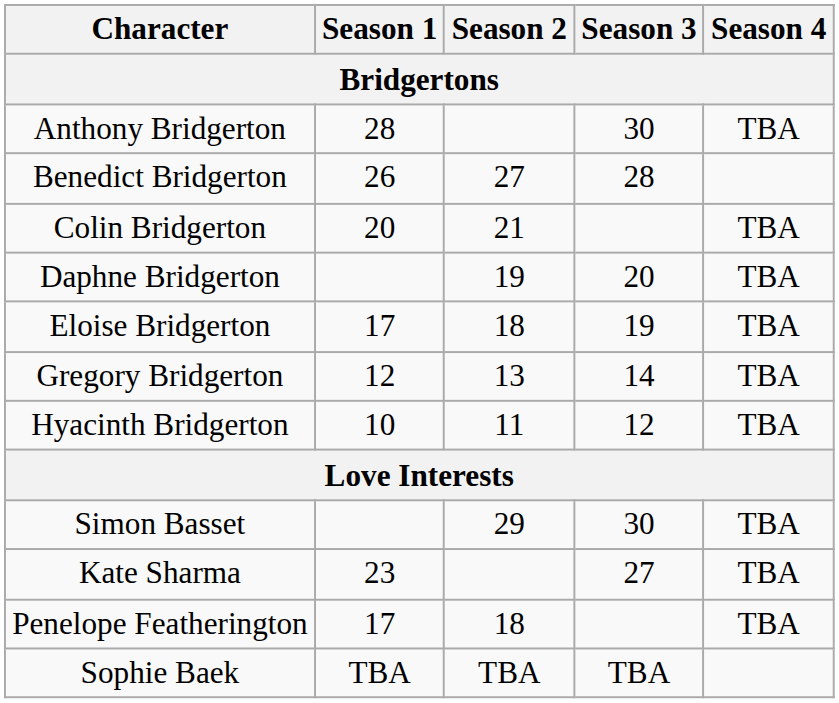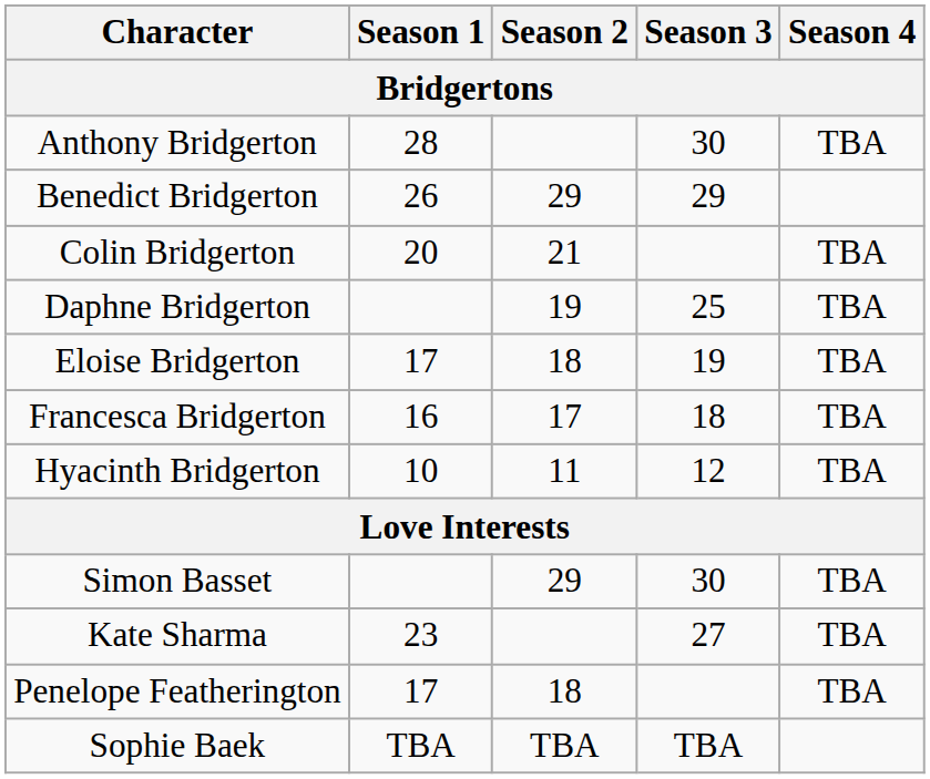 <table class="wikitable" style="text-align:center;">
 <tr>
 <th>Character</th>
 <th>Season 1</th>
 <th>Season 2</th>
 <th>Season 3</th>
 <th>Season 4</th>
 </tr>
 <tr>
 <th colspan=5>Bridgertons</th>
 </tr>
 <tr>
 <td>Anthony Bridgerton</td>
 <td>28</td>
 <td></td>
 <td>30</td>
 <td>TBA</td>
 </tr>
 <tr>
 <td>Benedict Bridgerton</td>
 <td>26</td>
-<td>27</td>
-<td>28</td>
+<td>29</td>
+<td>29</td>
 <td></td>
 </tr>
 <tr>
 <td>Colin Bridgerton</td>
 <td>20</td>
 <td>21</td>
 <td></td>
 <td>TBA</td>
 </tr>
 <tr>
 <td>Daphne Bridgerton</td>
 <td></td>
 <td>19</td>
-<td>20</td>
+<td>25</td>
 <td>TBA</td>
 </tr>
 <tr>
 <td>Eloise Bridgerton</td>
 <td>17</td>
 <td>18</td>
 <td>19</td>
 <td>TBA</td>
 </tr>
 <tr>
-<td>Gregory Bridgerton</td>
-<td>12</td>
-<td>13</td>
-<td>14</td>
+<td>Francesca Bridgerton</td>
+<td>16</td>
+<td>17</td>
+<td>18</td>
 <td>TBA</td>
 </tr>
 <tr>
 <td>Hyacinth Bridgerton</td>
 <td>10</td>
 <td>11</td>
 <td>12</td>
 <td>TBA</td>
 </tr>
 <tr>
 <th colspan=5>Love Interests</th>
 </tr>
 <tr>
 <td>Simon Basset</td>
 <td></td>
 <td>29</td>
 <td>30</td>
 <td>TBA</td>
 </tr>
 <tr>
 <td>Kate Sharma</td>
 <td>23</td>
 <td></td>
 <td>27</td>
 <td>TBA</td>
 </tr>
 <tr>
 <td>Penelope Featherington</td>
 <td>17</td>
 <td>18</td>
 <td></td>
 <td>TBA</td>
 </tr>
 <tr>
 <td>Sophie Baek</td>
 <td>TBA</td>
 <td>TBA</td>
 <td>TBA</td>
 <td></td>
 </tr>
 </table>
